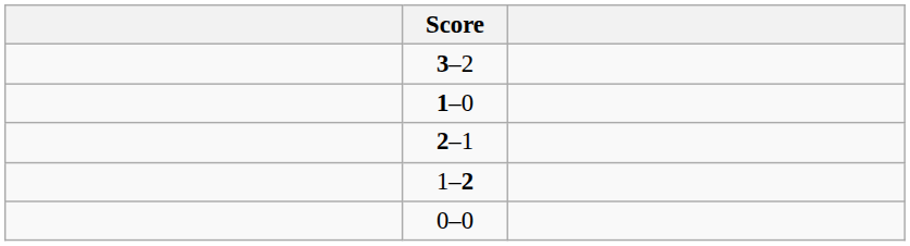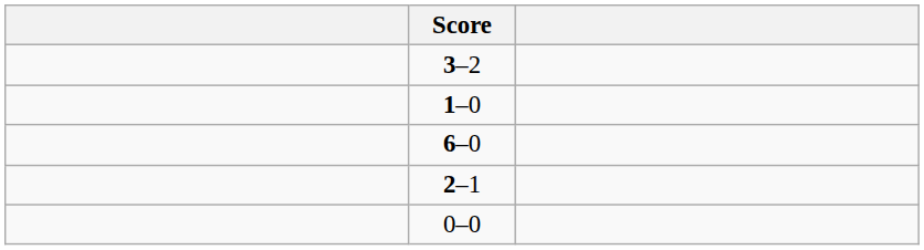 <table class="wikitable" style="text-align: center;">
 <tr>
 <th width=250></th>
 <th width=60>Score</th>
 <th width=250></th>
 </tr>
 <tr>
 <td align=left><strong></strong></td>
 <td><strong>3</strong>–2</td>
 <td align=left></td>
 </tr>
 <tr>
 <td align=left><strong></strong></td>
 <td><strong>1</strong>–0</td>
 <td align=left></td>
 </tr>
 <tr>
 <td align=left><strong></strong></td>
-<td><strong>2</strong>–1</td>
+<td><strong>6</strong>–0</td>
 <td align=left></td>
 </tr>
 <tr>
+<td align=left><strong></strong></td>
+<td><strong>2</strong>–1</td>
 <td align=left></td>
-<td>1–<strong>2</strong></td>
-<td align=left><strong></strong></td>
 </tr>
 <tr>
 <td align=left></td>
 <td>0–0</td>
 <td align=left></td>
 </tr>
 </table>
